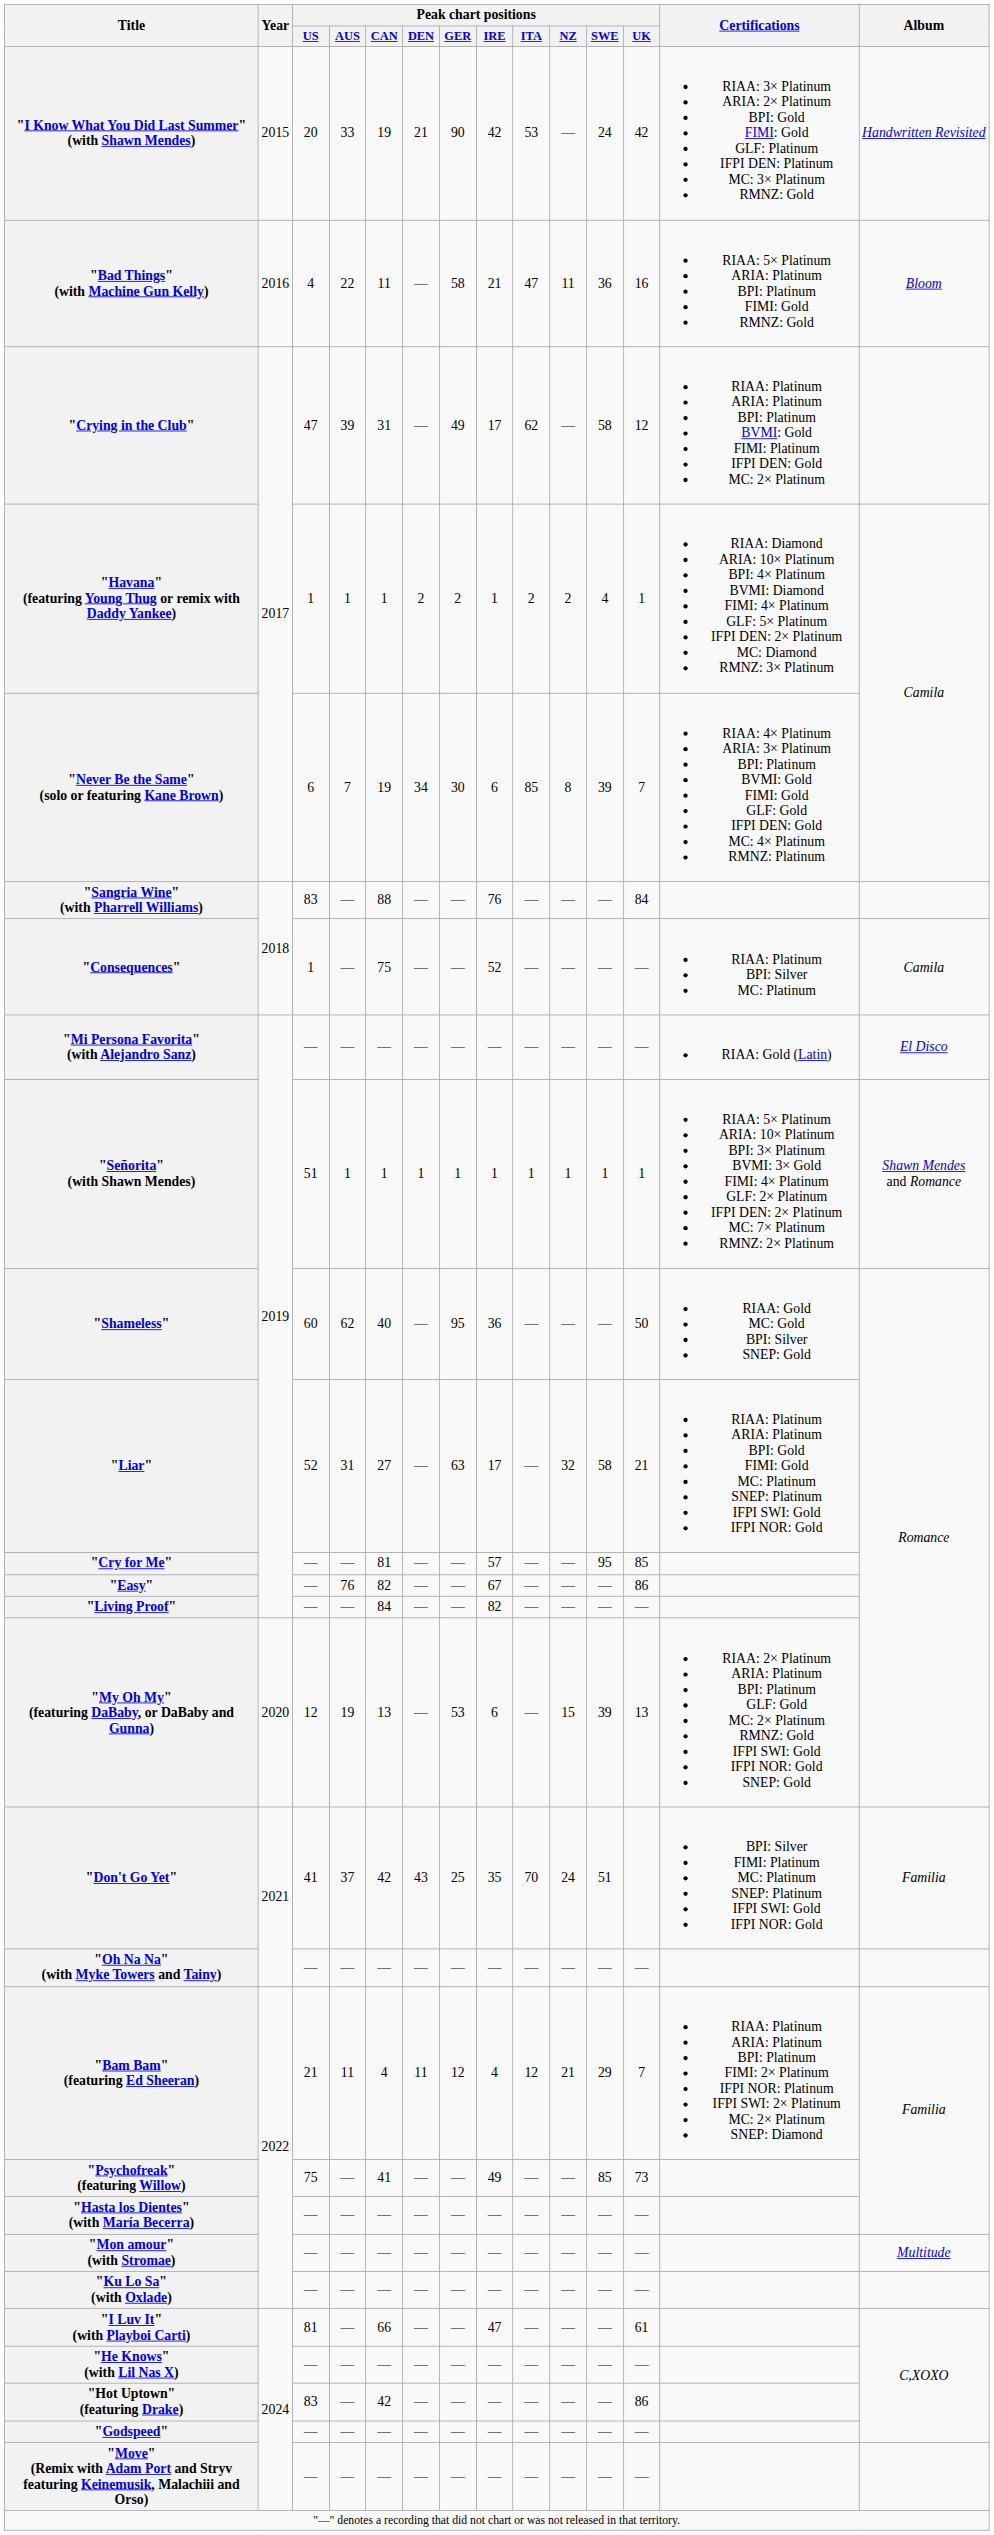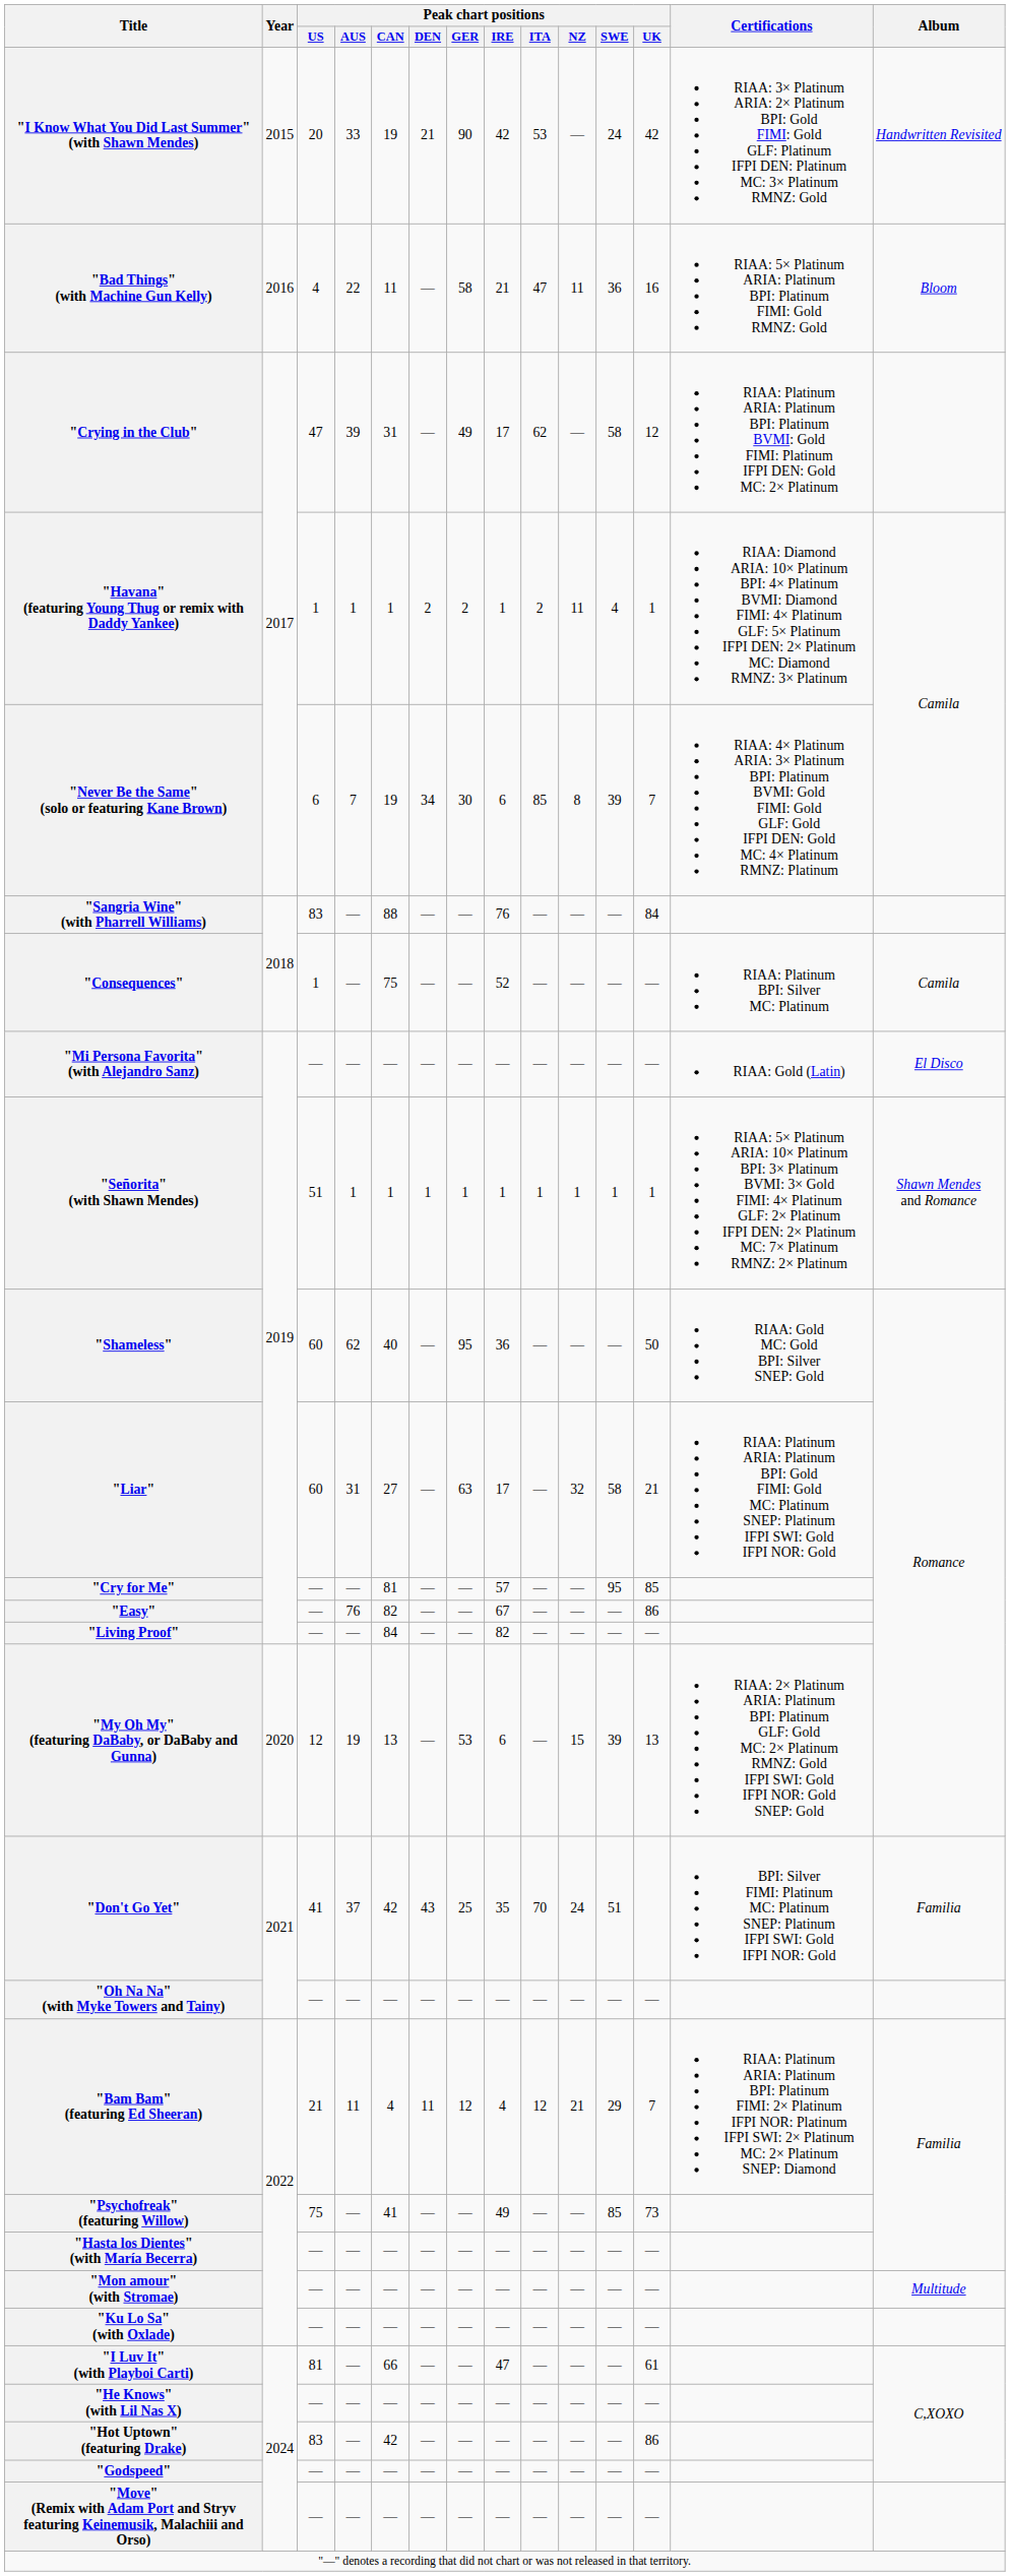 <table class="wikitable plainrowheaders" style="text-align:center;">
 <tr>
 <th scope="col" rowspan="2" style="width:18em;">Title</th>
 <th scope="col" rowspan="2">Year</th>
 <th scope="col" colspan="10">Peak chart positions</th>
 <th scope="col" rowspan="2" style="width:14em;"><a href='#'>Certifications</a></th>
 <th scope="col" rowspan="2">Album</th>
 </tr>
 <tr>
 <th scope="col" style="width:2.5em;font-size:90%;"><a href='#'>US</a><br></th>
 <th scope="col" style="width:2.5em;font-size:90%;"><a href='#'>AUS</a><br></th>
 <th scope="col" style="width:2.5em;font-size:90%;"><a href='#'>CAN</a><br></th>
 <th scope="col" style="width:2.5em;font-size:90%;"><a href='#'>DEN</a><br></th>
 <th scope="col" style="width:2.5em;font-size:90%;"><a href='#'>GER</a><br></th>
 <th scope="col" style="width:2.5em;font-size:90%;"><a href='#'>IRE</a><br></th>
 <th scope="col" style="width:2.5em;font-size:90%;"><a href='#'>ITA</a><br></th>
 <th scope="col" style="width:2.5em;font-size:90%;"><a href='#'>NZ</a><br></th>
 <th scope="col" style="width:2.5em;font-size:90%;"><a href='#'>SWE</a><br></th>
 <th scope="col" style="width:2.5em;font-size:90%;"><a href='#'>UK</a><br></th>
 </tr>
 <tr>
 <th scope="row">"<a href='#'>I Know What You Did Last Summer</a>"<br><span>(with <a href='#'>Shawn Mendes</a>)</span></th>
 <td>2015</td>
 <td>20</td>
 <td>33</td>
 <td>19</td>
 <td>21</td>
 <td>90</td>
 <td>42</td>
 <td>53</td>
 <td>—</td>
 <td>24</td>
 <td>42</td>
 <td><br><ul><li>RIAA: 3× Platinum</li><li>ARIA: 2× Platinum</li><li>BPI: Gold</li><li><a href='#'>FIMI</a>: Gold</li><li>GLF: Platinum</li><li>IFPI DEN: Platinum</li><li>MC: 3× Platinum</li><li>RMNZ: Gold</li></ul></td>
 <td><em><a href='#'>Handwritten Revisited</a></em></td>
 </tr>
 <tr>
 <th scope="row">"<a href='#'>Bad Things</a>"<br><span>(with <a href='#'>Machine Gun Kelly</a>)</span></th>
 <td>2016</td>
 <td>4</td>
 <td>22</td>
 <td>11</td>
 <td>—</td>
 <td>58</td>
 <td>21</td>
 <td>47</td>
 <td>11</td>
 <td>36</td>
 <td>16</td>
 <td><br><ul><li>RIAA: 5× Platinum</li><li>ARIA: Platinum</li><li>BPI: Platinum</li><li>FIMI: Gold</li><li>RMNZ: Gold</li></ul></td>
 <td><em><a href='#'>Bloom</a></em></td>
 </tr>
 <tr>
 <th scope="row">"<a href='#'>Crying in the Club</a>"</th>
 <td rowspan="3">2017</td>
 <td>47</td>
 <td>39</td>
 <td>31</td>
 <td>—</td>
 <td>49</td>
 <td>17</td>
 <td>62</td>
 <td>—</td>
 <td>58</td>
 <td>12</td>
 <td><br><ul><li>RIAA: Platinum</li><li>ARIA: Platinum</li><li>BPI: Platinum</li><li><a href='#'>BVMI</a>: Gold</li><li>FIMI: Platinum</li><li>IFPI DEN: Gold</li><li>MC: 2× Platinum</li></ul></td>
 <td></td>
 </tr>
 <tr>
 <th scope="row">"<a href='#'>Havana</a>"<br><span>(featuring <a href='#'>Young Thug</a> or remix with <a href='#'>Daddy Yankee</a>)</span></th>
 <td>1</td>
 <td>1</td>
 <td>1</td>
 <td>2</td>
 <td>2</td>
 <td>1</td>
 <td>2</td>
-<td>2</td>
+<td>11</td>
 <td>4</td>
 <td>1</td>
 <td><br><ul><li>RIAA: Diamond</li><li>ARIA: 10× Platinum</li><li>BPI: 4× Platinum</li><li>BVMI: Diamond</li><li>FIMI: 4× Platinum</li><li>GLF: 5× Platinum</li><li>IFPI DEN: 2× Platinum</li><li>MC: Diamond</li><li>RMNZ: 3× Platinum</li></ul></td>
 <td rowspan="2"><em>Camila</em></td>
 </tr>
 <tr>
 <th scope="row">"<a href='#'>Never Be the Same</a>"<br><span>(solo or featuring <a href='#'>Kane Brown</a>)</span></th>
 <td>6</td>
 <td>7</td>
 <td>19</td>
 <td>34</td>
 <td>30</td>
 <td>6</td>
 <td>85</td>
 <td>8</td>
 <td>39</td>
 <td>7</td>
 <td><br><ul><li>RIAA: 4× Platinum</li><li>ARIA: 3× Platinum</li><li>BPI: Platinum</li><li>BVMI: Gold</li><li>FIMI: Gold</li><li>GLF: Gold</li><li>IFPI DEN: Gold</li><li>MC: 4× Platinum</li><li>RMNZ: Platinum</li></ul></td>
 </tr>
 <tr>
 <th scope="row">"<a href='#'>Sangria Wine</a>"<br><span>(with <a href='#'>Pharrell Williams</a>)</span></th>
 <td rowspan="2">2018</td>
 <td>83</td>
 <td>—</td>
 <td>88</td>
 <td>—</td>
 <td>—</td>
 <td>76</td>
 <td>—</td>
 <td>—</td>
 <td>—</td>
 <td>84</td>
 <td></td>
 <td></td>
 </tr>
 <tr>
 <th scope="row">"<a href='#'>Consequences</a>"<br></th>
 <td>1</td>
 <td>—</td>
 <td>75</td>
 <td>—</td>
 <td>—</td>
 <td>52</td>
 <td>—</td>
 <td>—</td>
 <td>—</td>
 <td>—</td>
 <td><br><ul><li>RIAA: Platinum</li><li>BPI: Silver</li><li>MC: Platinum</li></ul></td>
 <td><em>Camila</em></td>
 </tr>
 <tr>
 <th scope="row">"<a href='#'>Mi Persona Favorita</a>"<br><span>(with <a href='#'>Alejandro Sanz</a>)</span></th>
 <td rowspan="7">2019</td>
 <td>—</td>
 <td>—</td>
 <td>—</td>
 <td>—</td>
 <td>—</td>
 <td>—</td>
 <td>—</td>
 <td>—</td>
 <td>—</td>
 <td>—</td>
 <td><br><ul><li>RIAA: Gold <span>(<a href='#'>Latin</a>)</span></li></ul></td>
 <td><em><a href='#'>El Disco</a></em></td>
 </tr>
 <tr>
 <th scope="row">"<a href='#'>Señorita</a>"<br><span>(with Shawn Mendes)</span></th>
 <td>51</td>
 <td>1</td>
 <td>1</td>
 <td>1</td>
 <td>1</td>
 <td>1</td>
 <td>1</td>
 <td>1</td>
 <td>1</td>
 <td>1</td>
 <td><br><ul><li>RIAA: 5× Platinum</li><li>ARIA: 10× Platinum</li><li>BPI: 3× Platinum</li><li>BVMI: 3× Gold</li><li>FIMI: 4× Platinum</li><li>GLF: 2× Platinum</li><li>IFPI DEN: 2× Platinum</li><li>MC: 7× Platinum</li><li>RMNZ: 2× Platinum</li></ul></td>
 <td><em><a href='#'>Shawn Mendes</a></em><br>and <em>Romance</em></td>
 </tr>
 <tr>
 <th scope="row">"<a href='#'>Shameless</a>"</th>
 <td>60</td>
 <td>62</td>
 <td>40</td>
 <td>—</td>
 <td>95</td>
 <td>36</td>
 <td>—</td>
 <td>—</td>
 <td>—</td>
 <td>50</td>
 <td><br><ul><li>RIAA: Gold</li><li>MC: Gold</li><li>BPI: Silver</li><li>SNEP: Gold</li></ul></td>
 <td rowspan="6"><em>Romance</em></td>
 </tr>
 <tr>
 <th scope="row">"<a href='#'>Liar</a>"</th>
-<td>52</td>
+<td>60</td>
 <td>31</td>
 <td>27</td>
 <td>—</td>
 <td>63</td>
 <td>17</td>
 <td>—</td>
 <td>32</td>
 <td>58</td>
 <td>21</td>
 <td><br><ul><li>RIAA: Platinum</li><li>ARIA: Platinum</li><li>BPI: Gold</li><li>FIMI: Gold</li><li>MC: Platinum</li><li>SNEP: Platinum</li><li>IFPI SWI: Gold</li><li>IFPI NOR: Gold</li></ul></td>
 </tr>
 <tr>
 <th scope="row">"<a href='#'>Cry for Me</a>"</th>
 <td>—</td>
 <td>—</td>
 <td>81</td>
 <td>—</td>
 <td>—</td>
 <td>57</td>
 <td>—</td>
 <td>—</td>
 <td>95</td>
 <td>85</td>
 <td></td>
 </tr>
 <tr>
 <th scope="row">"<a href='#'>Easy</a>"</th>
 <td>—</td>
 <td>76</td>
 <td>82</td>
 <td>—</td>
 <td>—</td>
 <td>67</td>
 <td>—</td>
 <td>—</td>
 <td>—</td>
 <td>86</td>
 <td></td>
 </tr>
 <tr>
 <th scope="row">"<a href='#'>Living Proof</a>"</th>
 <td>—</td>
 <td>—</td>
 <td>84</td>
 <td>—</td>
 <td>—</td>
 <td>82</td>
 <td>—</td>
 <td>—</td>
 <td>—</td>
 <td>—</td>
 <td></td>
 </tr>
 <tr>
 <th scope="row">"<a href='#'>My Oh My</a>"<br><span>(featuring <a href='#'>DaBaby</a>, or DaBaby and <a href='#'>Gunna</a>)</span></th>
 <td>2020</td>
 <td>12</td>
 <td>19</td>
 <td>13</td>
 <td>—</td>
 <td>53</td>
 <td>6</td>
 <td>—</td>
 <td>15</td>
 <td>39</td>
 <td>13</td>
 <td><br><ul><li>RIAA: 2× Platinum</li><li>ARIA: Platinum</li><li>BPI: Platinum</li><li>GLF: Gold</li><li>MC: 2× Platinum</li><li>RMNZ: Gold</li><li>IFPI SWI: Gold</li><li>IFPI NOR: Gold</li><li>SNEP: Gold</li></ul></td>
 </tr>
 <tr>
 <th scope="row">"<a href='#'>Don't Go Yet</a>"</th>
 <td rowspan="2">2021</td>
 <td>41</td>
 <td>37</td>
 <td>42</td>
 <td>43</td>
 <td>25</td>
 <td>35</td>
 <td>70</td>
 <td>24</td>
 <td>51</td>
 <td></td>
 <td><br><ul><li>BPI: Silver</li><li>FIMI: Platinum</li><li>MC: Platinum</li><li>SNEP: Platinum</li><li>IFPI SWI: Gold</li><li>IFPI NOR: Gold</li></ul></td>
 <td><em>Familia</em></td>
 </tr>
 <tr>
 <th scope="row">"<a href='#'>Oh Na Na</a>"<br><span>(with <a href='#'>Myke Towers</a> and <a href='#'>Tainy</a>)</span></th>
 <td>—</td>
 <td>—</td>
 <td>—</td>
 <td>—</td>
 <td>—</td>
 <td>—</td>
 <td>—</td>
 <td>—</td>
 <td>—</td>
 <td>—</td>
 <td></td>
 <td></td>
 </tr>
 <tr>
 <th scope="row">"<a href='#'>Bam Bam</a>"<br><span>(featuring <a href='#'>Ed Sheeran</a>)</span></th>
 <td rowspan="5">2022</td>
 <td>21</td>
 <td>11</td>
 <td>4</td>
 <td>11</td>
 <td>12</td>
 <td>4</td>
 <td>12</td>
 <td>21</td>
 <td>29</td>
 <td>7</td>
 <td><br><ul><li>RIAA: Platinum</li><li>ARIA: Platinum</li><li>BPI: Platinum</li><li>FIMI: 2× Platinum</li><li>IFPI NOR: Platinum</li><li>IFPI SWI: 2× Platinum</li><li>MC: 2× Platinum</li><li>SNEP: Diamond</li></ul></td>
 <td rowspan="3"><em>Familia</em></td>
 </tr>
 <tr>
 <th scope="row">"<a href='#'>Psychofreak</a>"<br><span>(featuring <a href='#'>Willow</a>)</span></th>
 <td>75</td>
 <td>—</td>
 <td>41</td>
 <td>—</td>
 <td>—</td>
 <td>49</td>
 <td>—</td>
 <td>—</td>
 <td>85</td>
 <td>73</td>
 <td></td>
 </tr>
 <tr>
 <th scope="row">"<a href='#'>Hasta los Dientes</a>"<br><span>(with <a href='#'>María Becerra</a>)</span></th>
 <td>—</td>
 <td>—</td>
 <td>—</td>
 <td>—</td>
 <td>—</td>
 <td>—</td>
 <td>—</td>
 <td>—</td>
 <td>—</td>
 <td>—</td>
 <td></td>
 </tr>
 <tr>
 <th scope="row">"<a href='#'>Mon amour</a>"<br><span>(with <a href='#'>Stromae</a>)</span></th>
 <td>—</td>
 <td>—</td>
 <td>—</td>
 <td>—</td>
 <td>—</td>
 <td>—</td>
 <td>—</td>
 <td>—</td>
 <td>—</td>
 <td>—</td>
 <td></td>
 <td><em><a href='#'>Multitude</a></em></td>
 </tr>
 <tr>
 <th scope="row">"<a href='#'>Ku Lo Sa</a>"<br><span>(with <a href='#'>Oxlade</a>)</span></th>
 <td>—</td>
 <td>—</td>
 <td>—</td>
 <td>—</td>
 <td>—</td>
 <td>—</td>
 <td>—</td>
 <td>—</td>
 <td>—</td>
 <td>—</td>
 <td></td>
 <td></td>
 </tr>
 <tr>
 <th scope="row">"<a href='#'>I Luv It</a>"<br><span>(with <a href='#'>Playboi Carti</a>)</span></th>
 <td rowspan="5">2024</td>
 <td>81</td>
 <td>—</td>
 <td>66</td>
 <td>—</td>
 <td>—</td>
 <td>47</td>
 <td>—</td>
 <td>—</td>
 <td>—</td>
 <td>61</td>
 <td></td>
 <td rowspan="4"><em>C,XOXO</em></td>
 </tr>
 <tr>
 <th scope="row">"<a href='#'>He Knows</a>"<br><span>(with <a href='#'>Lil Nas X</a>)</span></th>
 <td>—</td>
 <td>—</td>
 <td>—</td>
 <td>—</td>
 <td>—</td>
 <td>—</td>
 <td>—</td>
 <td>—</td>
 <td>—</td>
 <td>—</td>
 <td></td>
 </tr>
 <tr>
 <th scope="row">"Hot Uptown"<br><span>(featuring <a href='#'>Drake</a>)</span></th>
 <td>83</td>
 <td>—</td>
 <td>42</td>
 <td>—</td>
 <td>—</td>
 <td>—</td>
 <td>—</td>
 <td>—</td>
 <td>—</td>
 <td>86</td>
 </tr>
 <tr>
 <th scope="row">"<a href='#'>Godspeed</a>"</th>
 <td>—</td>
 <td>—</td>
 <td>—</td>
 <td>—</td>
 <td>—</td>
 <td>—</td>
 <td>—</td>
 <td>—</td>
 <td>—</td>
 <td>—</td>
 <td></td>
 </tr>
 <tr>
 <th scope="row">"<a href='#'>Move</a>"<br><span>(Remix with <a href='#'>Adam Port</a> and Stryv featuring <a href='#'>Keinemusik</a>, Malachiii and Orso)</span></th>
 <td>—</td>
 <td>—</td>
 <td>—</td>
 <td>—</td>
 <td>—</td>
 <td>—</td>
 <td>—</td>
 <td>—</td>
 <td>—</td>
 <td>—</td>
 <td></td>
 <td></td>
 </tr>
 <tr>
 <td colspan="15" style="text-align:center; font-size:85%;">"—" denotes a recording that did not chart or was not released in that territory.</td>
 </tr>
 </table>
